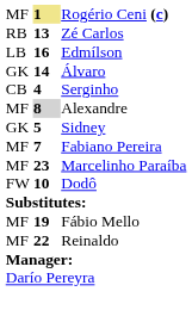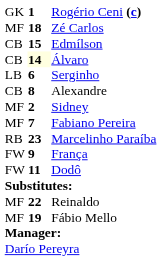 <table style="font-size:90%; margin:0.2em auto;" cellspacing="0" cellpadding="0">
 <tr>
 <th width="25"></th>
 <th width="25"></th>
 </tr>
 <tr>
-<td>MF</td>
-<td style="background: khaki;"><strong>1</strong></td>
+<td>GK</td>
+<td><strong>1</strong></td>
 <td> <a href='#'>Rogério Ceni</a> <strong>(<a href='#'>c</a>)</strong></td>
 </tr>
 <tr>
-<td>RB</td>
-<td><strong>13</strong></td>
+<td>MF</td>
+<td><strong>18</strong></td>
 <td> <a href='#'>Zé Carlos</a></td>
 </tr>
 <tr>
-<td>LB</td>
-<td><strong>16</strong></td>
+<td>CB</td>
+<td><strong>15</strong></td>
 <td> <a href='#'>Edmílson</a></td>
 </tr>
 <tr>
-<td>GK</td>
-<td><strong>14</strong></td>
+<td>CB</td>
+<td style="background: lightyellow;"><strong>14</strong></td>
 <td> <a href='#'>Álvaro</a></td>
 <td></td>
 <td></td>
 </tr>
 <tr>
-<td>CB</td>
-<td><strong>4</strong></td>
+<td>LB</td>
+<td><strong>6</strong></td>
 <td> <a href='#'>Serginho</a></td>
 </tr>
 <tr>
-<td>MF</td>
-<td style="background: lightgrey;"><strong>8</strong></td>
+<td>CB</td>
+<td><strong>8</strong></td>
 <td> Alexandre</td>
 </tr>
 <tr>
-<td>GK</td>
-<td><strong>5</strong></td>
+<td>MF</td>
+<td><strong>2</strong></td>
 <td> <a href='#'>Sidney</a></td>
 </tr>
 <tr>
 <td>MF</td>
 <td><strong>7</strong></td>
 <td> <a href='#'>Fabiano Pereira</a></td>
 </tr>
 <tr>
-<td>MF</td>
+<td>RB</td>
 <td><strong>23</strong></td>
 <td> <a href='#'>Marcelinho Paraíba</a></td>
 </tr>
 <tr>
 <td>FW</td>
-<td><strong>10</strong></td>
+<td><strong>9</strong></td>
+<td> <a href='#'>França</a></td>
+<td></td>
+<td></td>
+</tr>
+<tr>
+<td>FW</td>
+<td><strong>11</strong></td>
 <td> <a href='#'>Dodô</a></td>
 </tr>
 <tr>
 <td colspan=3><strong>Substitutes:</strong></td>
 </tr>
 <tr>
 <td>MF</td>
-<td><strong>19</strong></td>
-<td> Fábio Mello</td>
+<td><strong>22</strong></td>
+<td> Reinaldo</td>
 <td></td>
 <td></td>
 </tr>
 <tr>
 <td>MF</td>
-<td><strong>22</strong></td>
-<td> Reinaldo</td>
+<td><strong>19</strong></td>
+<td> Fábio Mello</td>
 <td></td>
 <td></td>
 </tr>
 <tr>
 <td colspan=3><strong>Manager:</strong></td>
 </tr>
 <tr>
 <td colspan=4> <a href='#'>Darío Pereyra</a></td>
 </tr>
 </table>
